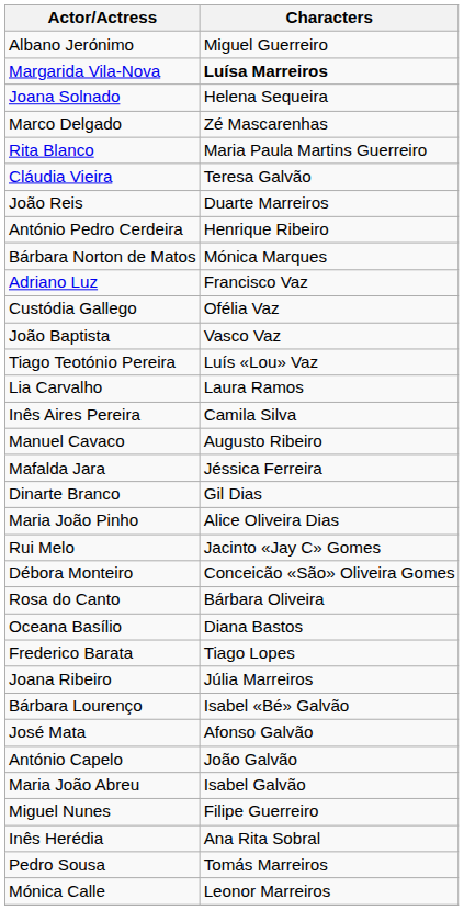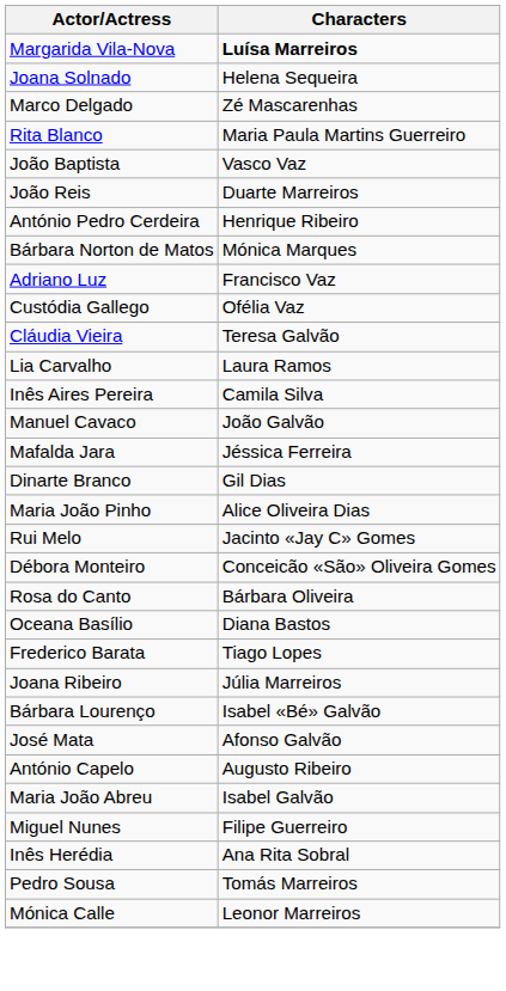 <table class="wikitable sortable">
 <tr>
 <th>Actor/Actress</th>
 <th>Characters</th>
-</tr>
-<tr>
-<td>Albano Jerónimo</td>
-<td>Miguel Guerreiro</td>
 </tr>
 <tr>
 <td><a href='#'>Margarida Vila-Nova</a></td>
 <td><strong>Luísa Marreiros</strong></td>
 </tr>
 <tr>
 <td><a href='#'>Joana Solnado</a></td>
 <td>Helena Sequeira</td>
 </tr>
 <tr>
 <td>Marco Delgado</td>
 <td>Zé Mascarenhas</td>
 </tr>
 <tr>
 <td><a href='#'>Rita Blanco</a></td>
 <td>Maria Paula Martins Guerreiro</td>
 </tr>
 <tr>
-<td><a href='#'>Cláudia Vieira</a></td>
-<td>Teresa Galvão</td>
+<td>João Baptista</td>
+<td>Vasco Vaz</td>
 </tr>
 <tr>
 <td>João Reis</td>
 <td>Duarte Marreiros</td>
 </tr>
 <tr>
 <td>António Pedro Cerdeira</td>
 <td>Henrique Ribeiro</td>
 </tr>
 <tr>
 <td>Bárbara Norton de Matos</td>
 <td>Mónica Marques</td>
 </tr>
 <tr>
 <td><a href='#'>Adriano Luz</a></td>
 <td>Francisco Vaz</td>
 </tr>
 <tr>
 <td>Custódia Gallego</td>
 <td>Ofélia Vaz</td>
 </tr>
 <tr>
-<td>João Baptista</td>
-<td>Vasco Vaz</td>
-</tr>
-<tr>
-<td>Tiago Teotónio Pereira</td>
-<td>Luís «Lou» Vaz</td>
+<td><a href='#'>Cláudia Vieira</a></td>
+<td>Teresa Galvão</td>
 </tr>
 <tr>
 <td>Lia Carvalho</td>
 <td>Laura Ramos</td>
 </tr>
 <tr>
 <td>Inês Aires Pereira</td>
 <td>Camila Silva</td>
 </tr>
 <tr>
 <td>Manuel Cavaco</td>
-<td>Augusto Ribeiro</td>
+<td>João Galvão</td>
 </tr>
 <tr>
 <td>Mafalda Jara</td>
 <td>Jéssica Ferreira</td>
 </tr>
 <tr>
 <td>Dinarte Branco</td>
 <td>Gil Dias</td>
 </tr>
 <tr>
 <td>Maria João Pinho</td>
 <td>Alice Oliveira Dias</td>
 </tr>
 <tr>
 <td>Rui Melo</td>
 <td>Jacinto «Jay C» Gomes</td>
 </tr>
 <tr>
 <td>Débora Monteiro</td>
 <td>Conceicão «São» Oliveira Gomes</td>
 </tr>
 <tr>
 <td>Rosa do Canto</td>
 <td>Bárbara Oliveira</td>
 </tr>
 <tr>
 <td>Oceana Basílio</td>
 <td>Diana Bastos</td>
 </tr>
 <tr>
 <td>Frederico Barata</td>
 <td>Tiago Lopes</td>
 </tr>
 <tr>
 <td>Joana Ribeiro</td>
 <td>Júlia Marreiros</td>
 </tr>
 <tr>
 <td>Bárbara Lourenço</td>
 <td>Isabel «Bé» Galvão</td>
 </tr>
 <tr>
 <td>José Mata</td>
 <td>Afonso Galvão</td>
 </tr>
 <tr>
 <td>António Capelo</td>
-<td>João Galvão</td>
+<td>Augusto Ribeiro</td>
 </tr>
 <tr>
 <td>Maria João Abreu</td>
 <td>Isabel Galvão</td>
 </tr>
 <tr>
 <td>Miguel Nunes</td>
 <td>Filipe Guerreiro</td>
 </tr>
 <tr>
 <td>Inês Herédia</td>
 <td>Ana Rita Sobral</td>
 </tr>
 <tr>
 <td>Pedro Sousa</td>
 <td>Tomás Marreiros</td>
 </tr>
 <tr>
 <td>Mónica Calle</td>
 <td>Leonor Marreiros</td>
 </tr>
 <tr>
 </tr>
 </table>
